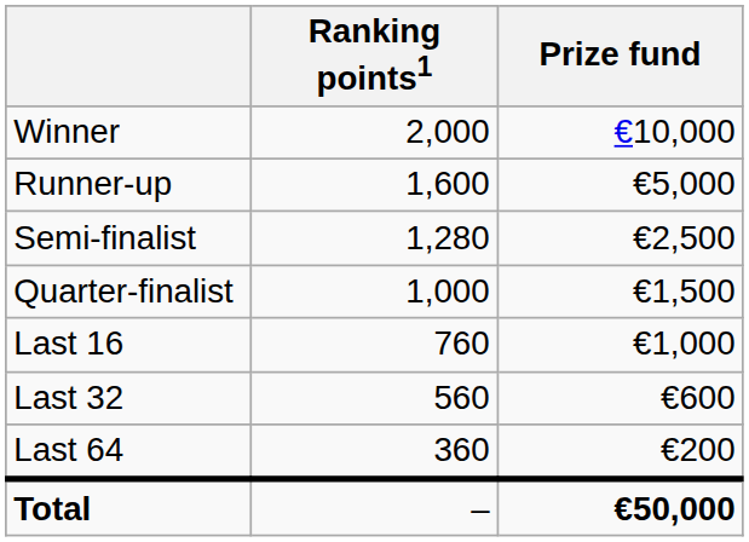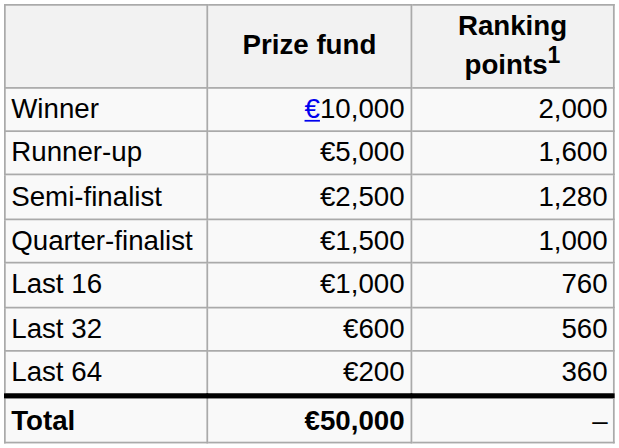 <table class="wikitable">
 <tr>
 <th width=110px></th>
+<th width=110px align="right">Prize fund</th>
 <th width=110px align="right">Ranking points<sup>1</sup></th>
-<th width=110px align="right">Prize fund</th>
 </tr>
 <tr>
 <td>Winner</td>
+<td align="right"><a href='#'>€</a>10,000</td>
 <td align="right">2,000</td>
-<td align="right"><a href='#'>€</a>10,000</td>
 </tr>
 <tr>
 <td>Runner-up</td>
+<td align="right">€5,000</td>
 <td align="right">1,600</td>
-<td align="right">€5,000</td>
 </tr>
 <tr>
 <td>Semi-finalist</td>
+<td align="right">€2,500</td>
 <td align="right">1,280</td>
-<td align="right">€2,500</td>
 </tr>
 <tr>
 <td>Quarter-finalist</td>
+<td align="right">€1,500</td>
 <td align="right">1,000</td>
-<td align="right">€1,500</td>
 </tr>
 <tr>
 <td>Last 16</td>
+<td align="right">€1,000</td>
 <td align="right">760</td>
-<td align="right">€1,000</td>
 </tr>
 <tr>
 <td>Last 32</td>
+<td align="right">€600</td>
 <td align="right">560</td>
-<td align="right">€600</td>
 </tr>
 <tr>
 <td>Last 64</td>
+<td align="right">€200</td>
 <td align="right">360</td>
-<td align="right">€200</td>
 </tr>
 <tr style="border-top:medium solid">
 <td><strong>Total</strong></td>
+<td align="right"><strong>€50,000</strong></td>
 <td align="right">–</td>
-<td align="right"><strong>€50,000</strong></td>
 </tr>
 </table>
